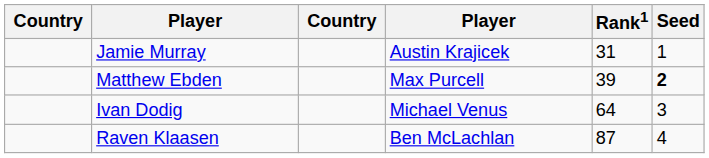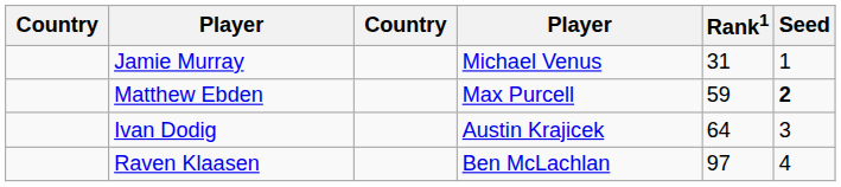 <table class="wikitable">
 <tr>
 <th width="70">Country</th>
 <th width="175">Player</th>
 <th width="70">Country</th>
 <th width="175">Player</th>
 <th>Rank<sup>1</sup></th>
 <th>Seed</th>
 </tr>
 <tr>
 <td></td>
 <td><a href='#'>Jamie Murray</a></td>
 <td></td>
-<td><a href='#'>Austin Krajicek</a></td>
+<td><a href='#'>Michael Venus</a></td>
 <td>31</td>
 <td>1</td>
 </tr>
 <tr>
 <td></td>
 <td><a href='#'>Matthew Ebden</a></td>
 <td></td>
 <td><a href='#'>Max Purcell</a></td>
-<td>39</td>
+<td>59</td>
 <td><strong>2</strong></td>
 </tr>
 <tr>
 <td></td>
 <td><a href='#'>Ivan Dodig</a></td>
 <td></td>
-<td><a href='#'>Michael Venus</a></td>
+<td><a href='#'>Austin Krajicek</a></td>
 <td>64</td>
 <td>3</td>
 </tr>
 <tr>
 <td></td>
 <td><a href='#'>Raven Klaasen</a></td>
 <td></td>
 <td><a href='#'>Ben McLachlan</a></td>
-<td>87</td>
+<td>97</td>
 <td>4</td>
 </tr>
 </table>
